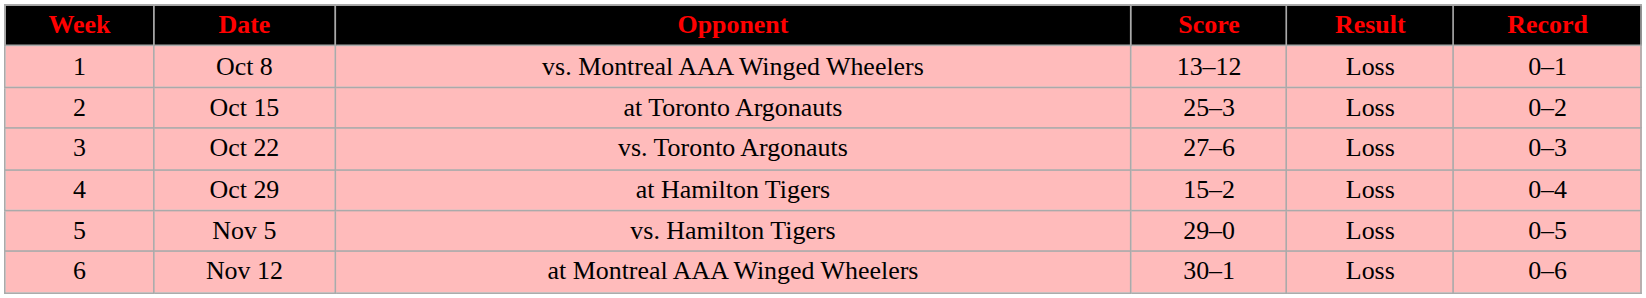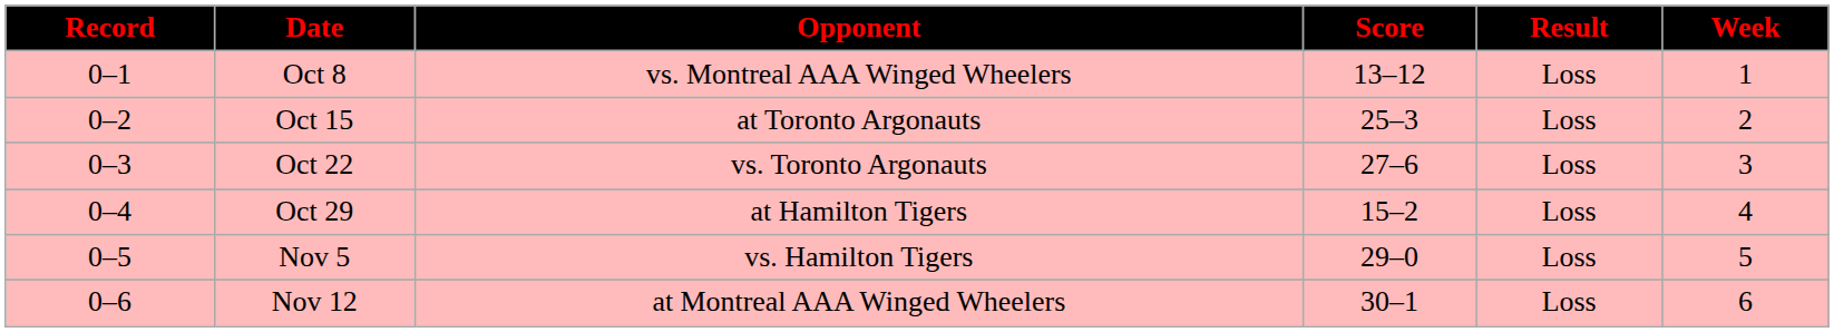 <table class="wikitable" width="80%">
 <tr align="center"  style="background:black;color:red;">
-<td><strong>Week</strong></td>
+<td><strong>Record</strong></td>
 <td><strong>Date</strong></td>
 <td><strong>Opponent</strong></td>
 <td><strong>Score</strong></td>
 <td><strong>Result</strong></td>
-<td><strong>Record</strong></td>
+<td><strong>Week</strong></td>
 </tr>
 <tr align="center" bgcolor="#ffbbbb">
-<td>1</td>
+<td>0–1</td>
 <td>Oct 8</td>
 <td>vs. Montreal AAA Winged Wheelers</td>
 <td>13–12</td>
 <td>Loss</td>
-<td>0–1</td>
+<td>1</td>
 </tr>
 <tr align="center" bgcolor="#ffbbbb">
-<td>2</td>
+<td>0–2</td>
 <td>Oct 15</td>
 <td>at Toronto Argonauts</td>
 <td>25–3</td>
 <td>Loss</td>
-<td>0–2</td>
+<td>2</td>
 </tr>
 <tr align="center" bgcolor="#ffbbbb">
-<td>3</td>
+<td>0–3</td>
 <td>Oct 22</td>
 <td>vs. Toronto Argonauts</td>
 <td>27–6</td>
 <td>Loss</td>
-<td>0–3</td>
+<td>3</td>
 </tr>
 <tr align="center" bgcolor="#ffbbbb">
-<td>4</td>
+<td>0–4</td>
 <td>Oct 29</td>
 <td>at Hamilton Tigers</td>
 <td>15–2</td>
 <td>Loss</td>
-<td>0–4</td>
+<td>4</td>
 </tr>
 <tr align="center" bgcolor="#ffbbbb">
-<td>5</td>
+<td>0–5</td>
 <td>Nov 5</td>
 <td>vs. Hamilton Tigers</td>
 <td>29–0</td>
 <td>Loss</td>
-<td>0–5</td>
+<td>5</td>
 </tr>
 <tr align="center" bgcolor="#ffbbbb">
-<td>6</td>
+<td>0–6</td>
 <td>Nov 12</td>
 <td>at Montreal AAA Winged Wheelers</td>
 <td>30–1</td>
 <td>Loss</td>
-<td>0–6</td>
+<td>6</td>
 </tr>
 </table>
